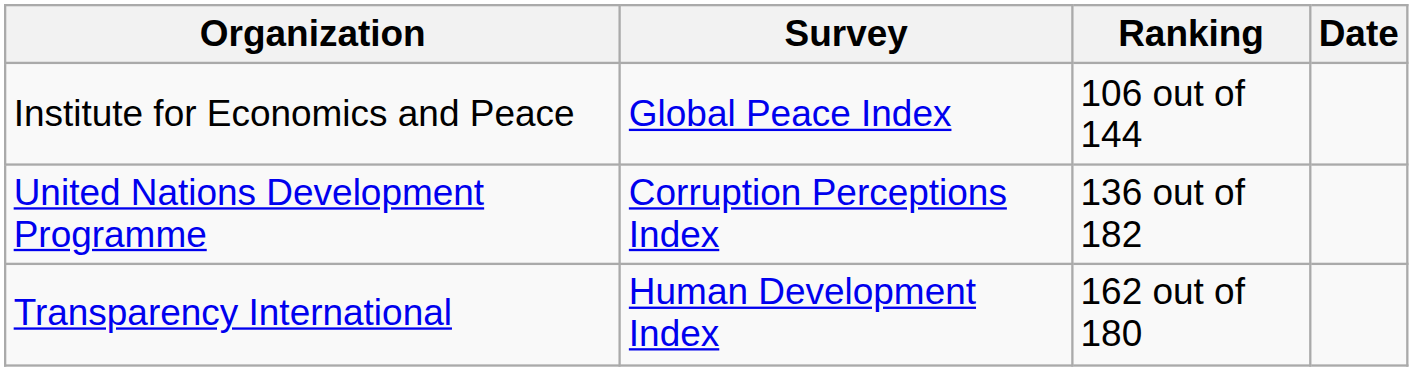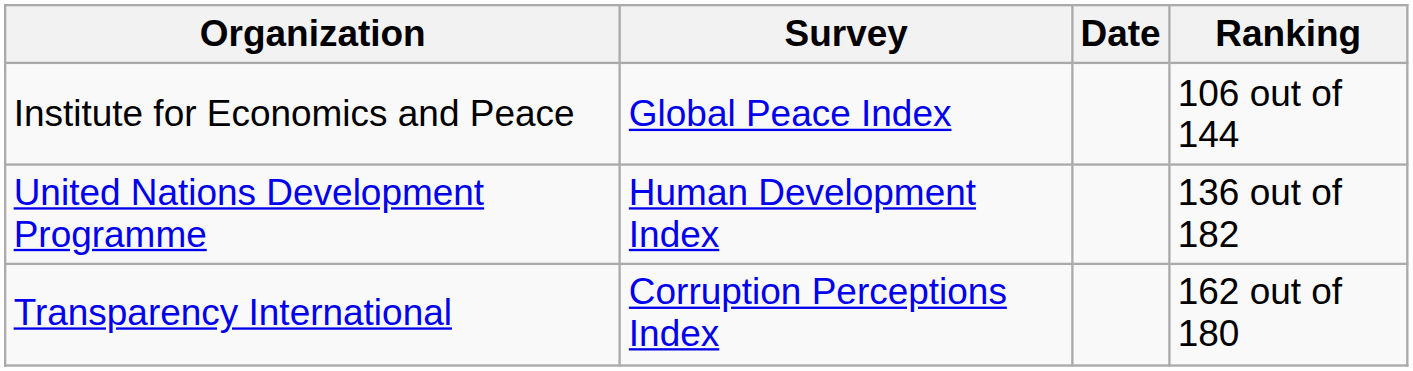 <table class="wikitable">
 <tr>
 <th>Organization</th>
 <th>Survey</th>
+<th>Date</th>
 <th>Ranking</th>
-<th>Date</th>
 </tr>
 <tr>
 <td>Institute for Economics and Peace </td>
 <td><a href='#'>Global Peace Index</a></td>
+<td></td>
 <td>106 out of 144</td>
-<td></td>
 </tr>
 <tr>
 <td><a href='#'>United Nations Development Programme</a></td>
-<td><a href='#'>Corruption Perceptions Index</a></td>
+<td><a href='#'>Human Development Index</a></td>
+<td></td>
 <td>136 out of 182</td>
-<td></td>
 </tr>
 <tr>
 <td><a href='#'>Transparency International</a></td>
-<td><a href='#'>Human Development Index</a></td>
+<td><a href='#'>Corruption Perceptions Index</a></td>
+<td></td>
 <td>162 out of 180</td>
-<td></td>
 </tr>
 </table>
